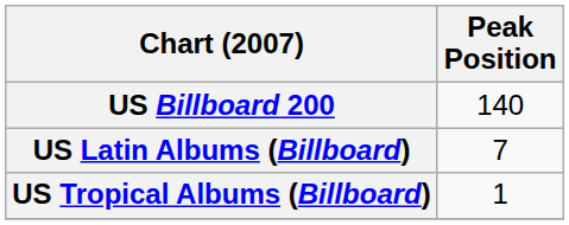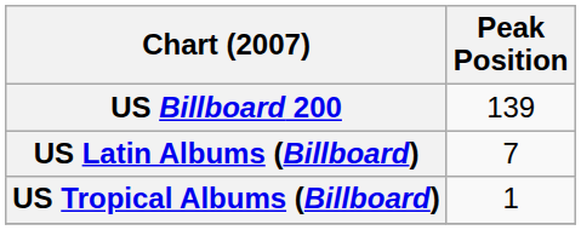 <table class="wikitable plainrowheaders" style="text-align:center;">
 <tr>
 <th scope="col">Chart (2007)</th>
 <th scope="col">Peak <br> Position</th>
 </tr>
 <tr>
 <th scope="row">US <a href='#'><em>Billboard</em> 200</a></th>
-<td style="text-align:center;">140</td>
+<td style="text-align:center;">139</td>
 </tr>
 <tr>
 <th scope="row">US <a href='#'>Latin Albums</a> (<em><a href='#'>Billboard</a></em>)</th>
 <td style="text-align:center;">7</td>
 </tr>
 <tr>
 <th scope="row">US <a href='#'>Tropical Albums</a> (<em><a href='#'>Billboard</a></em>)</th>
 <td style="text-align:center;">1</td>
 </tr>
 <tr>
 </tr>
 </table>
